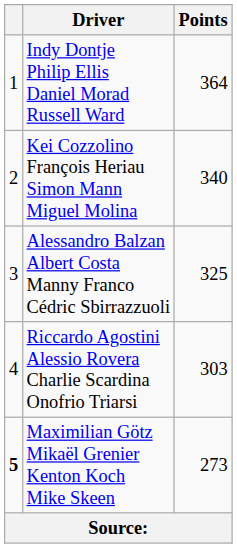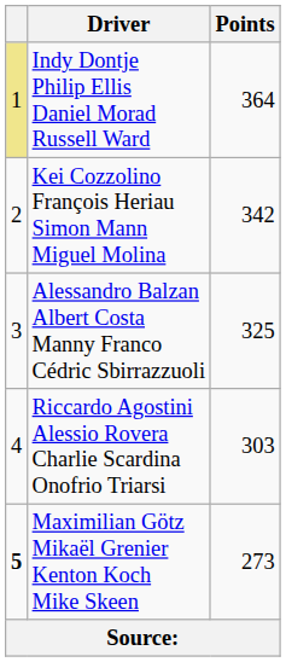 <table class="wikitable" style="font-size: 95%;">
 <tr>
 <th scope="col"></th>
 <th scope="col">Driver</th>
 <th scope="col">Points</th>
 </tr>
 <tr>
-<td align=center>1</td>
+<td align=center style="background: khaki;">1</td>
 <td> <a href='#'>Indy Dontje</a><br> <a href='#'>Philip Ellis</a><br> <a href='#'>Daniel Morad</a><br> <a href='#'>Russell Ward</a></td>
 <td align=right>364</td>
 </tr>
 <tr>
 <td align=center>2</td>
 <td> <a href='#'>Kei Cozzolino</a><br> François Heriau<br> <a href='#'>Simon Mann</a><br> <a href='#'>Miguel Molina</a></td>
-<td align=right>340</td>
+<td align=right>342</td>
 </tr>
 <tr>
 <td align=center>3</td>
 <td> <a href='#'>Alessandro Balzan</a><br> <a href='#'>Albert Costa</a><br> Manny Franco<br> Cédric Sbirrazzuoli</td>
 <td align=right>325</td>
 </tr>
 <tr>
 <td align=center>4</td>
 <td> <a href='#'>Riccardo Agostini</a><br> <a href='#'>Alessio Rovera</a><br> Charlie Scardina<br> Onofrio Triarsi</td>
 <td align=right>303</td>
 </tr>
 <tr>
 <td align=center><strong>5</strong></td>
 <td> <a href='#'>Maximilian Götz</a><br> <a href='#'>Mikaël Grenier</a><br> <a href='#'>Kenton Koch</a><br> <a href='#'>Mike Skeen</a></td>
 <td align=right>273</td>
 </tr>
 <tr>
 <th colspan=5>Source:</th>
 </tr>
 </table>
